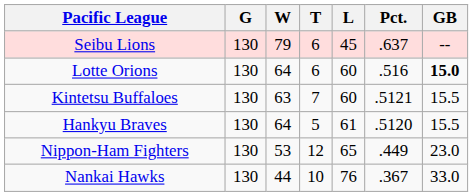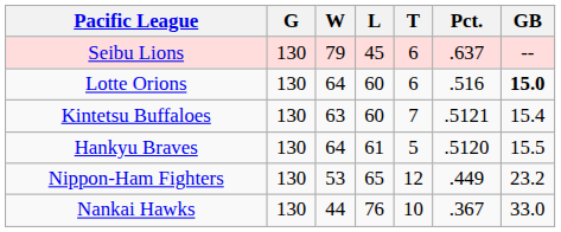 <table class="wikitable"  style="width:50%; text-align:center;">
 <tr>
 <th style="width:35%;"><a href='#'>Pacific League</a></th>
 <th style="width:5%;">G</th>
 <th style="width:5%;">W</th>
+<th style="width:5%;">L</th>
 <th style="width:5%;">T</th>
-<th style="width:5%;">L</th>
 <th style="width:7%;">Pct.</th>
 <th style="width:5%;">GB</th>
 </tr>
 <tr style="background:#fdd;">
 <td><a href='#'>Seibu Lions</a></td>
 <td>130</td>
 <td>79</td>
+<td>45</td>
 <td>6</td>
-<td>45</td>
 <td>.637</td>
 <td>--</td>
 </tr>
 <tr align=center>
 <td><a href='#'>Lotte Orions</a></td>
 <td>130</td>
 <td>64</td>
+<td>60</td>
 <td>6</td>
-<td>60</td>
 <td>.516</td>
 <td><strong>15.0</strong></td>
 </tr>
 <tr align=center>
 <td><a href='#'>Kintetsu Buffaloes</a></td>
 <td>130</td>
 <td>63</td>
+<td>60</td>
 <td>7</td>
-<td>60</td>
 <td>.5121</td>
-<td>15.5</td>
+<td>15.4</td>
 </tr>
 <tr align=center>
 <td><a href='#'>Hankyu Braves</a></td>
 <td>130</td>
 <td>64</td>
+<td>61</td>
 <td>5</td>
-<td>61</td>
 <td>.5120</td>
 <td>15.5</td>
 </tr>
 <tr align=center>
 <td><a href='#'>Nippon-Ham Fighters</a></td>
 <td>130</td>
 <td>53</td>
+<td>65</td>
 <td>12</td>
-<td>65</td>
 <td>.449</td>
-<td>23.0</td>
+<td>23.2</td>
 </tr>
 <tr align=center>
 <td><a href='#'>Nankai Hawks</a></td>
 <td>130</td>
 <td>44</td>
+<td>76</td>
 <td>10</td>
-<td>76</td>
 <td>.367</td>
 <td>33.0</td>
 </tr>
 </table>
